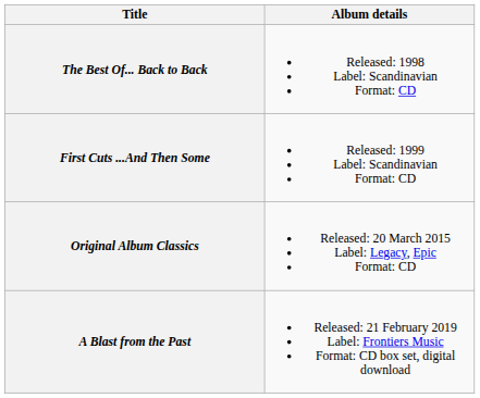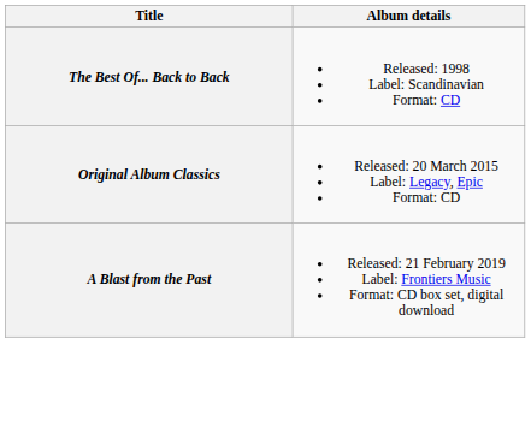 <table class="wikitable plainrowheaders" style="text-align:center;">
 <tr>
 <th scope="col" rowspan="1" style="width:20em;">Title</th>
 <th scope="col" rowspan="1" style="width:16em;">Album details</th>
 </tr>
 <tr>
 <th scope="row"><em>The Best Of... Back to Back</em></th>
 <td><br><ul><li>Released: 1998</li><li>Label: Scandinavian</li><li>Format: <a href='#'>CD</a></li></ul></td>
 </tr>
 <tr>
-<th scope="row"><em>First Cuts ...And Then Some </em></th>
-<td><br><ul><li>Released: 1999</li><li>Label: Scandinavian</li><li>Format: CD</li></ul></td>
-</tr>
-<tr>
 <th scope="row"><em>Original Album Classics</em></th>
 <td><br><ul><li>Released: 20 March 2015</li><li>Label: <a href='#'>Legacy</a>, <a href='#'>Epic</a></li><li>Format: CD</li></ul></td>
 </tr>
 <tr>
 <th scope="row"><em>A Blast from the Past</em></th>
 <td><br><ul><li>Released: 21 February 2019</li><li>Label: <a href='#'>Frontiers Music</a></li><li>Format: CD box set, digital download</li></ul></td>
 </tr>
 </table>
